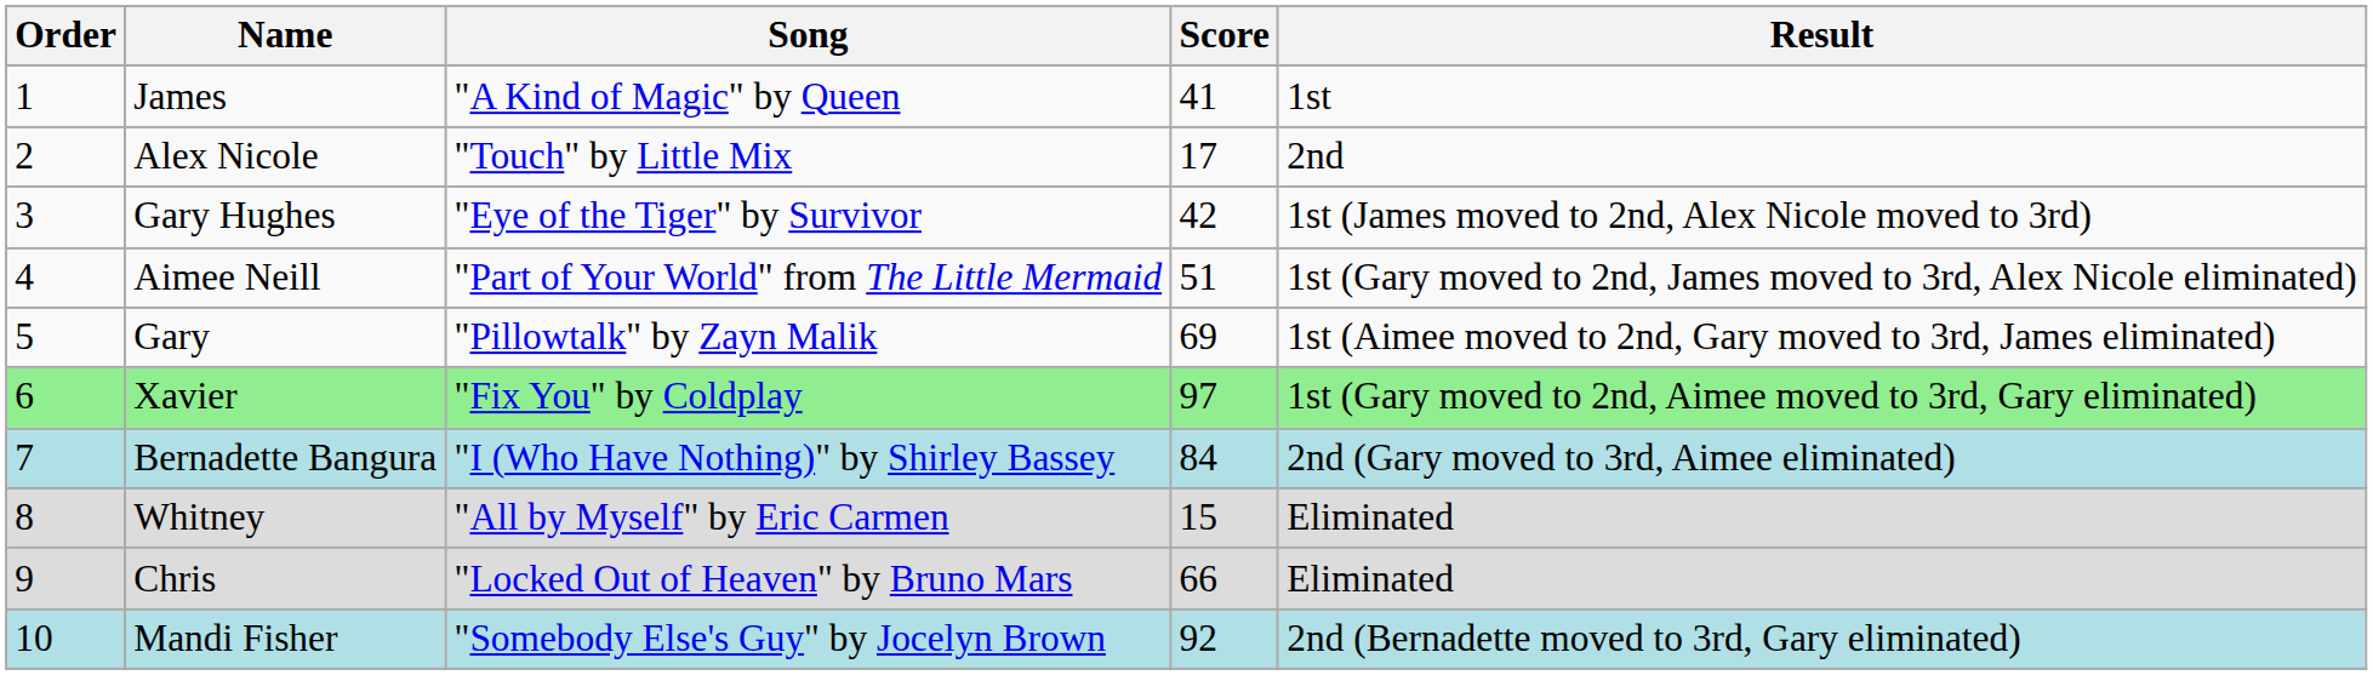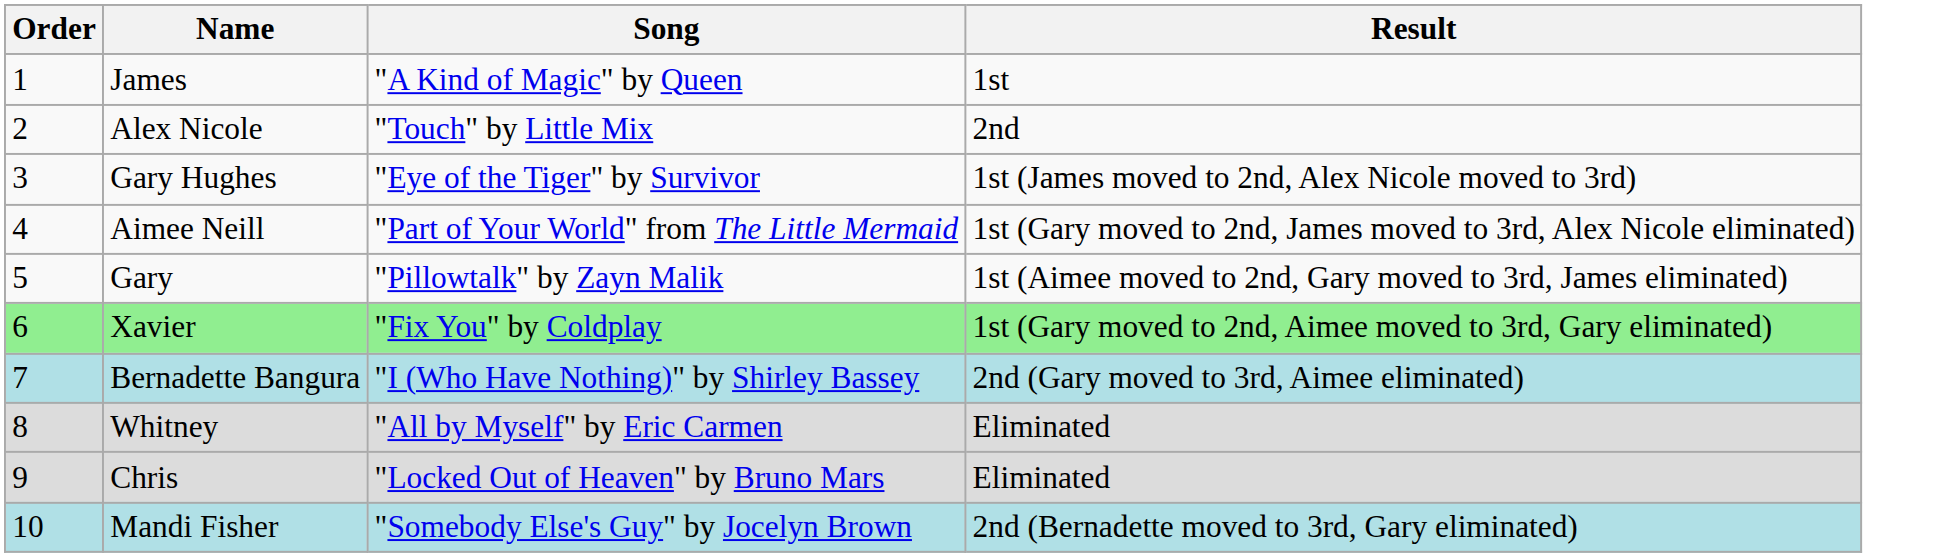 <table class="wikitable sortable collapsed">
 <tr style="text-align:Center; background:#cc;">
 <th>Order</th>
 <th>Name</th>
 <th><strong>Song</strong></th>
-<th>Score</th>
 <th>Result</th>
 </tr>
 <tr>
 <td>1</td>
 <td>James</td>
 <td>"<a href='#'>A Kind of Magic</a>" by <a href='#'>Queen</a></td>
-<td>41</td>
 <td>1st</td>
 </tr>
 <tr>
 <td>2</td>
 <td>Alex Nicole</td>
 <td>"<a href='#'>Touch</a>" by <a href='#'>Little Mix</a></td>
-<td>17</td>
 <td>2nd</td>
 </tr>
 <tr>
 <td>3</td>
 <td>Gary Hughes</td>
 <td>"<a href='#'>Eye of the Tiger</a>" by <a href='#'>Survivor</a></td>
-<td>42</td>
 <td>1st (James moved to 2nd, Alex Nicole moved to 3rd)</td>
 </tr>
 <tr>
 <td>4</td>
 <td>Aimee Neill</td>
 <td>"<a href='#'>Part of Your World</a>" from <em><a href='#'>The Little Mermaid</a></em></td>
-<td>51</td>
 <td>1st (Gary moved to 2nd, James moved to 3rd, Alex Nicole eliminated)</td>
 </tr>
 <tr>
 <td>5</td>
 <td>Gary</td>
 <td>"<a href='#'>Pillowtalk</a>" by <a href='#'>Zayn Malik</a></td>
-<td>69</td>
 <td>1st (Aimee moved to 2nd, Gary moved to 3rd, James eliminated)</td>
 </tr>
 <tr style="background:lightgreen;">
 <td>6</td>
 <td>Xavier</td>
 <td>"<a href='#'>Fix You</a>" by <a href='#'>Coldplay</a></td>
-<td>97</td>
 <td>1st (Gary moved to 2nd, Aimee moved to 3rd, Gary eliminated)</td>
 </tr>
 <tr style="background:#b0e0e6;">
 <td>7</td>
 <td>Bernadette Bangura</td>
 <td>"<a href='#'>I (Who Have Nothing)</a>" by <a href='#'>Shirley Bassey</a></td>
-<td>84</td>
 <td>2nd (Gary moved to 3rd, Aimee eliminated)</td>
 </tr>
 <tr style="background:#DCDCDC">
 <td>8</td>
 <td>Whitney</td>
 <td>"<a href='#'>All by Myself</a>" by <a href='#'>Eric Carmen</a></td>
-<td>15</td>
 <td>Eliminated</td>
 </tr>
 <tr style="background:#DCDCDC">
 <td>9</td>
 <td>Chris</td>
 <td>"<a href='#'>Locked Out of Heaven</a>" by <a href='#'>Bruno Mars</a></td>
-<td>66</td>
 <td>Eliminated</td>
 </tr>
 <tr style="background:#b0e0e6;">
 <td>10</td>
 <td>Mandi Fisher</td>
 <td>"<a href='#'>Somebody Else's Guy</a>" by <a href='#'>Jocelyn Brown</a></td>
-<td>92</td>
 <td>2nd (Bernadette moved to 3rd, Gary eliminated)</td>
 </tr>
 </table>
